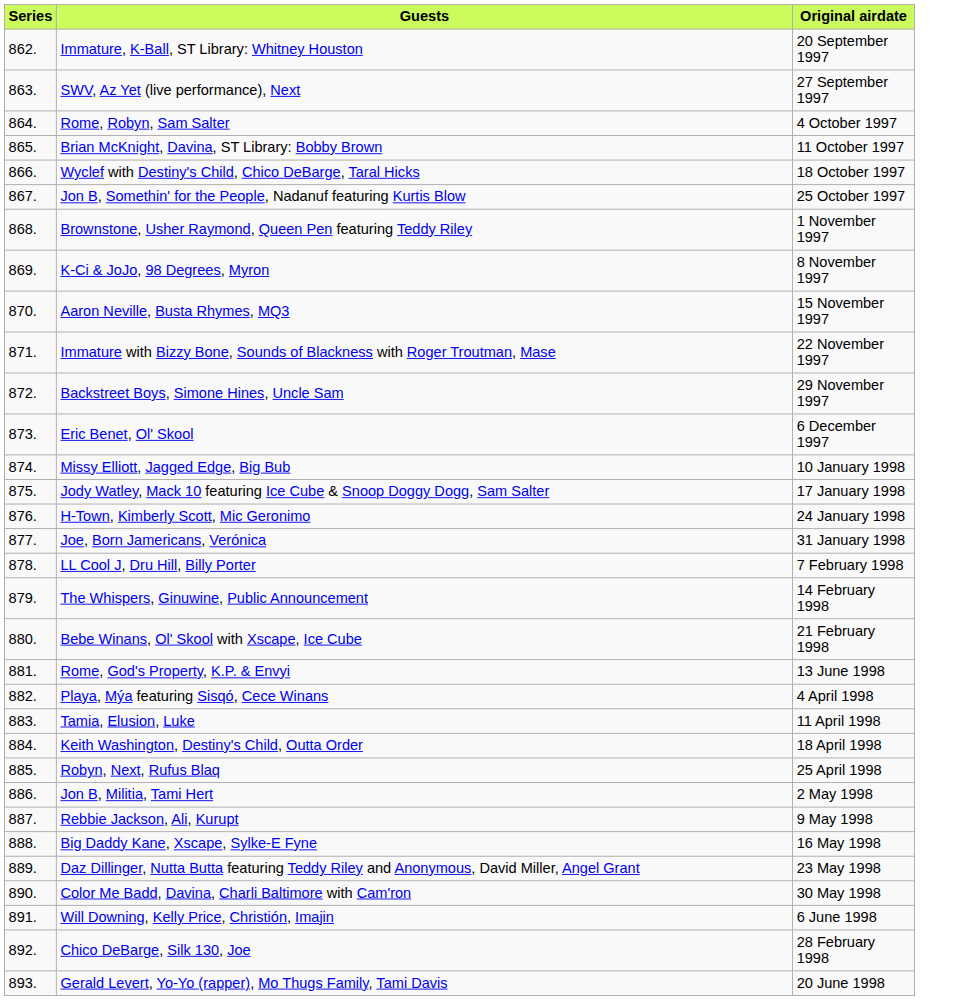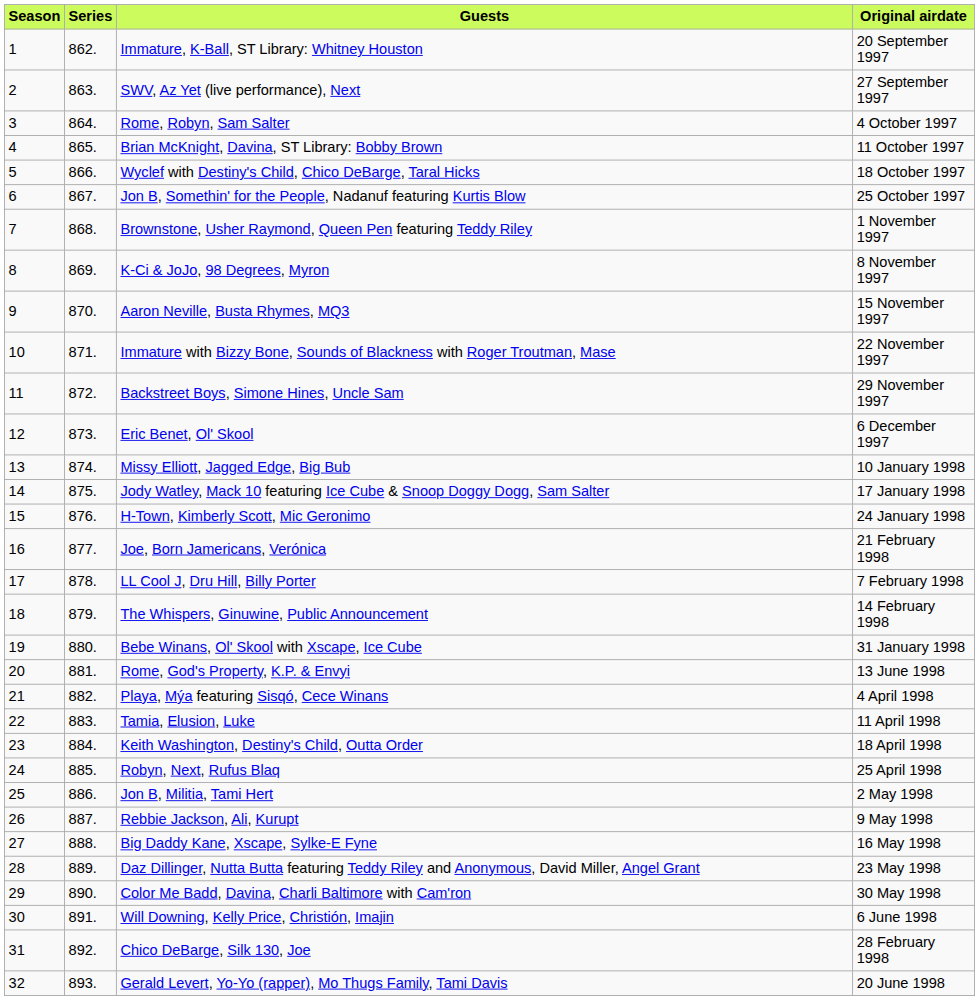 <table class="toccolours" border="2" cellpadding="4" cellspacing="0" style="margin: 1em 1em 1em 0; background: #f9f9f9; border: 1px #aaa solid; border-collapse: collapse">
 <tr style="vertical-align: top; text-align: center; background-color:#CCFB5D">
+<th><strong>Season</strong></th>
 <th><strong>Series</strong></th>
 <th style="width:800px;"><strong>Guests</strong></th>
 <th style="width:125px;"><strong>Original airdate</strong></th>
 </tr>
 <tr>
+<td>1</td>
 <td>862.</td>
 <td><a href='#'>Immature</a>, <a href='#'>K-Ball</a>, ST Library: <a href='#'>Whitney Houston</a></td>
 <td>20 September 1997</td>
 </tr>
 <tr>
+<td>2</td>
 <td>863.</td>
 <td><a href='#'>SWV</a>, <a href='#'>Az Yet</a> (live performance), <a href='#'>Next</a></td>
 <td>27 September 1997</td>
 </tr>
 <tr>
+<td>3</td>
 <td>864.</td>
 <td><a href='#'>Rome</a>, <a href='#'>Robyn</a>, <a href='#'>Sam Salter</a></td>
 <td>4 October 1997</td>
 </tr>
 <tr>
+<td>4</td>
 <td>865.</td>
 <td><a href='#'>Brian McKnight</a>, <a href='#'>Davina</a>, ST Library: <a href='#'>Bobby Brown</a></td>
 <td>11 October 1997</td>
 </tr>
 <tr>
+<td>5</td>
 <td>866.</td>
 <td><a href='#'>Wyclef</a> with <a href='#'>Destiny's Child</a>, <a href='#'>Chico DeBarge</a>, <a href='#'>Taral Hicks</a></td>
 <td>18 October 1997</td>
 </tr>
 <tr>
+<td>6</td>
 <td>867.</td>
 <td><a href='#'>Jon B</a>, <a href='#'>Somethin' for the People</a>, Nadanuf featuring <a href='#'>Kurtis Blow</a></td>
 <td>25 October 1997</td>
 </tr>
 <tr>
+<td>7</td>
 <td>868.</td>
 <td><a href='#'>Brownstone</a>, <a href='#'>Usher Raymond</a>, <a href='#'>Queen Pen</a> featuring <a href='#'>Teddy Riley</a></td>
 <td>1 November 1997</td>
 </tr>
 <tr>
+<td>8</td>
 <td>869.</td>
 <td><a href='#'>K-Ci & JoJo</a>, <a href='#'>98 Degrees</a>, <a href='#'>Myron</a></td>
 <td>8 November 1997</td>
 </tr>
 <tr>
+<td>9</td>
 <td>870.</td>
 <td><a href='#'>Aaron Neville</a>, <a href='#'>Busta Rhymes</a>, <a href='#'>MQ3</a></td>
 <td>15 November 1997</td>
 </tr>
 <tr>
+<td>10</td>
 <td>871.</td>
 <td><a href='#'>Immature</a> with <a href='#'>Bizzy Bone</a>, <a href='#'>Sounds of Blackness</a> with <a href='#'>Roger Troutman</a>, <a href='#'>Mase</a></td>
 <td>22 November 1997</td>
 </tr>
 <tr>
+<td>11</td>
 <td>872.</td>
 <td><a href='#'>Backstreet Boys</a>, <a href='#'>Simone Hines</a>, <a href='#'>Uncle Sam</a></td>
 <td>29 November 1997</td>
 </tr>
 <tr>
+<td>12</td>
 <td>873.</td>
 <td><a href='#'>Eric Benet</a>, <a href='#'>Ol' Skool</a></td>
 <td>6 December 1997</td>
 </tr>
 <tr>
+<td>13</td>
 <td>874.</td>
 <td><a href='#'>Missy Elliott</a>, <a href='#'>Jagged Edge</a>, <a href='#'>Big Bub</a></td>
 <td>10 January 1998</td>
 </tr>
 <tr>
+<td>14</td>
 <td>875.</td>
 <td><a href='#'>Jody Watley</a>, <a href='#'>Mack 10</a> featuring <a href='#'>Ice Cube</a> & <a href='#'>Snoop Doggy Dogg</a>, <a href='#'>Sam Salter</a></td>
 <td>17 January 1998</td>
 </tr>
 <tr>
+<td>15</td>
 <td>876.</td>
 <td><a href='#'>H-Town</a>, <a href='#'>Kimberly Scott</a>, <a href='#'>Mic Geronimo</a></td>
 <td>24 January 1998</td>
 </tr>
 <tr>
+<td>16</td>
 <td>877.</td>
 <td><a href='#'>Joe</a>, <a href='#'>Born Jamericans</a>, <a href='#'>Verónica</a></td>
-<td>31 January 1998</td>
+<td>21 February 1998</td>
 </tr>
 <tr>
+<td>17</td>
 <td>878.</td>
 <td><a href='#'>LL Cool J</a>, <a href='#'>Dru Hill</a>, <a href='#'>Billy Porter</a></td>
 <td>7 February 1998</td>
 </tr>
 <tr>
+<td>18</td>
 <td>879.</td>
 <td><a href='#'>The Whispers</a>, <a href='#'>Ginuwine</a>, <a href='#'>Public Announcement</a></td>
 <td>14 February 1998</td>
 </tr>
 <tr>
+<td>19</td>
 <td>880.</td>
 <td><a href='#'>Bebe Winans</a>, <a href='#'>Ol' Skool</a> with <a href='#'>Xscape</a>, <a href='#'>Ice Cube</a></td>
-<td>21 February 1998</td>
+<td>31 January 1998</td>
 </tr>
 <tr>
+<td>20</td>
 <td>881.</td>
 <td><a href='#'>Rome</a>, <a href='#'>God's Property</a>, <a href='#'>K.P. & Envyi</a></td>
 <td>13 June 1998</td>
 </tr>
 <tr>
+<td>21</td>
 <td>882.</td>
 <td><a href='#'>Playa</a>, <a href='#'>Mýa</a> featuring <a href='#'>Sisqó</a>, <a href='#'>Cece Winans</a></td>
 <td>4 April 1998</td>
 </tr>
 <tr>
+<td>22</td>
 <td>883.</td>
 <td><a href='#'>Tamia</a>, <a href='#'>Elusion</a>, <a href='#'>Luke</a></td>
 <td>11 April 1998</td>
 </tr>
 <tr>
+<td>23</td>
 <td>884.</td>
 <td><a href='#'>Keith Washington</a>, <a href='#'>Destiny's Child</a>, <a href='#'>Outta Order</a></td>
 <td>18 April 1998</td>
 </tr>
 <tr>
+<td>24</td>
 <td>885.</td>
 <td><a href='#'>Robyn</a>, <a href='#'>Next</a>, <a href='#'>Rufus Blaq</a></td>
 <td>25 April 1998</td>
 </tr>
 <tr>
+<td>25</td>
 <td>886.</td>
 <td><a href='#'>Jon B</a>, <a href='#'>Militia</a>, <a href='#'>Tami Hert</a></td>
 <td>2 May 1998</td>
 </tr>
 <tr>
+<td>26</td>
 <td>887.</td>
 <td><a href='#'>Rebbie Jackson</a>, <a href='#'>Ali</a>, <a href='#'>Kurupt</a></td>
 <td>9 May 1998</td>
 </tr>
 <tr>
+<td>27</td>
 <td>888.</td>
 <td><a href='#'>Big Daddy Kane</a>, <a href='#'>Xscape</a>, <a href='#'>Sylke-E Fyne</a></td>
 <td>16 May 1998</td>
 </tr>
 <tr>
+<td>28</td>
 <td>889.</td>
 <td><a href='#'>Daz Dillinger</a>, <a href='#'>Nutta Butta</a> featuring <a href='#'>Teddy Riley</a> and <a href='#'>Anonymous</a>, David Miller, <a href='#'>Angel Grant</a></td>
 <td>23 May 1998</td>
 </tr>
 <tr>
+<td>29</td>
 <td>890.</td>
 <td><a href='#'>Color Me Badd</a>, <a href='#'>Davina</a>, <a href='#'>Charli Baltimore</a> with <a href='#'>Cam'ron</a></td>
 <td>30 May 1998</td>
 </tr>
 <tr>
+<td>30</td>
 <td>891.</td>
 <td><a href='#'>Will Downing</a>, <a href='#'>Kelly Price</a>, <a href='#'>Christión</a>, <a href='#'>Imajin</a></td>
 <td>6 June 1998</td>
 </tr>
 <tr>
+<td>31</td>
 <td>892.</td>
 <td><a href='#'>Chico DeBarge</a>, <a href='#'>Silk 130</a>, <a href='#'>Joe</a></td>
 <td>28 February 1998</td>
 </tr>
 <tr>
+<td>32</td>
 <td>893.</td>
 <td><a href='#'>Gerald Levert</a>, <a href='#'>Yo-Yo (rapper)</a>, <a href='#'>Mo Thugs Family</a>, <a href='#'>Tami Davis</a></td>
 <td>20 June 1998</td>
 </tr>
 </table>
